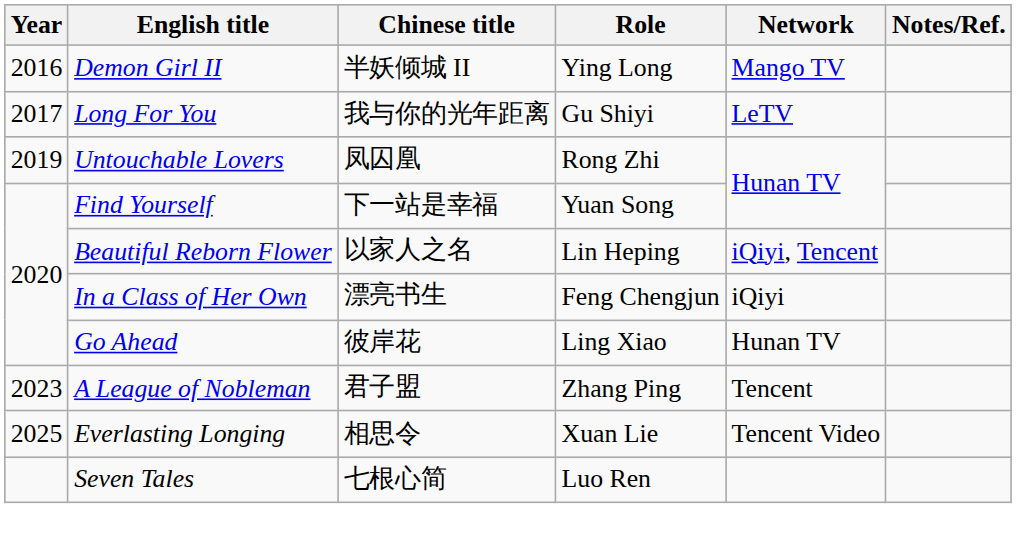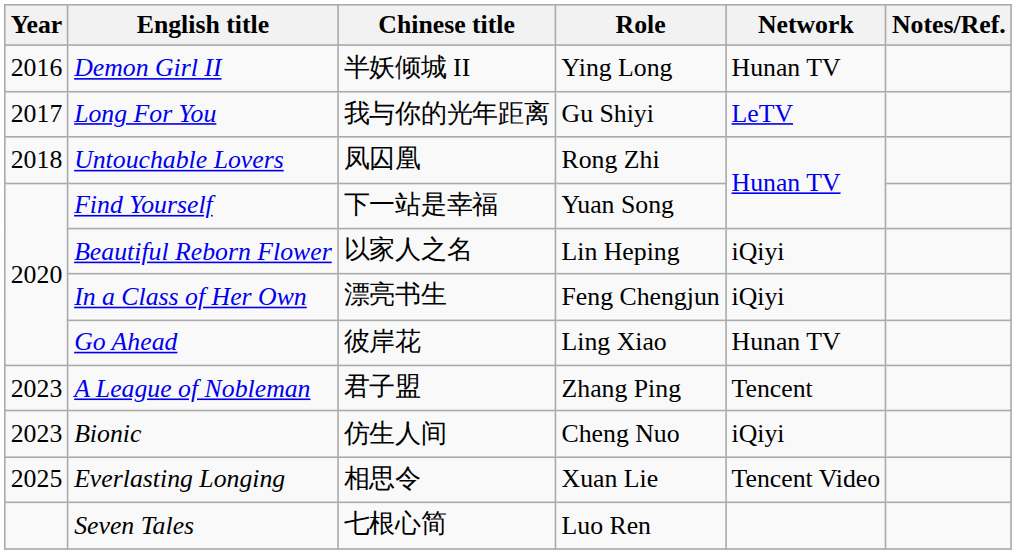 <table class="wikitable">
 <tr>
 <th>Year</th>
 <th>English title</th>
 <th>Chinese title</th>
 <th>Role</th>
 <th>Network</th>
 <th>Notes/Ref.</th>
 </tr>
 <tr>
 <td>2016</td>
 <td><em><a href='#'>Demon Girl II</a></em></td>
 <td>半妖倾城 II</td>
 <td>Ying Long</td>
-<td><a href='#'>Mango TV</a></td>
+<td>Hunan TV</td>
 <td></td>
 </tr>
 <tr>
 <td>2017</td>
 <td><em><a href='#'>Long For You</a></em></td>
 <td>我与你的光年距离</td>
 <td>Gu Shiyi</td>
 <td><a href='#'>LeTV</a></td>
 <td></td>
 </tr>
 <tr>
-<td>2019</td>
+<td>2018</td>
 <td><em><a href='#'>Untouchable Lovers</a></em></td>
 <td>凤囚凰</td>
 <td>Rong Zhi</td>
 <td rowspan=2><a href='#'>Hunan TV</a></td>
 <td></td>
 </tr>
 <tr>
 <td rowspan=4>2020</td>
 <td><em><a href='#'>Find Yourself</a></em></td>
 <td>下一站是幸福</td>
 <td>Yuan Song</td>
 <td></td>
 </tr>
 <tr>
 <td><em><a href='#'>Beautiful Reborn Flower</a></em></td>
 <td>以家人之名</td>
 <td>Lin Heping</td>
-<td><a href='#'>iQiyi</a>, <a href='#'>Tencent</a></td>
+<td>iQiyi</td>
 <td></td>
 </tr>
 <tr>
 <td><em><a href='#'>In a Class of Her Own</a></em></td>
 <td>漂亮书生</td>
 <td>Feng Chengjun</td>
 <td>iQiyi</td>
 <td></td>
 </tr>
 <tr>
 <td><em><a href='#'>Go Ahead</a></em></td>
 <td>彼岸花</td>
 <td>Ling Xiao</td>
 <td>Hunan TV</td>
 <td></td>
 </tr>
 <tr>
 <td>2023</td>
 <td><em><a href='#'>A League of Nobleman</a></em></td>
 <td>君子盟</td>
 <td>Zhang Ping</td>
 <td>Tencent</td>
 <td></td>
 </tr>
 <tr>
+<td>2023</td>
+<td><em>Bionic</em></td>
+<td>仿生人间</td>
+<td>Cheng Nuo</td>
+<td>iQiyi</td>
+<td></td>
+</tr>
+<tr>
 <td>2025</td>
 <td><em>Everlasting Longing</em></td>
 <td>相思令</td>
 <td>Xuan Lie</td>
 <td>Tencent Video</td>
 <td></td>
 </tr>
 <tr>
 <td></td>
 <td><em>Seven Tales</em></td>
 <td>七根心简</td>
 <td>Luo Ren</td>
 <td></td>
 <td></td>
 </tr>
 </table>
